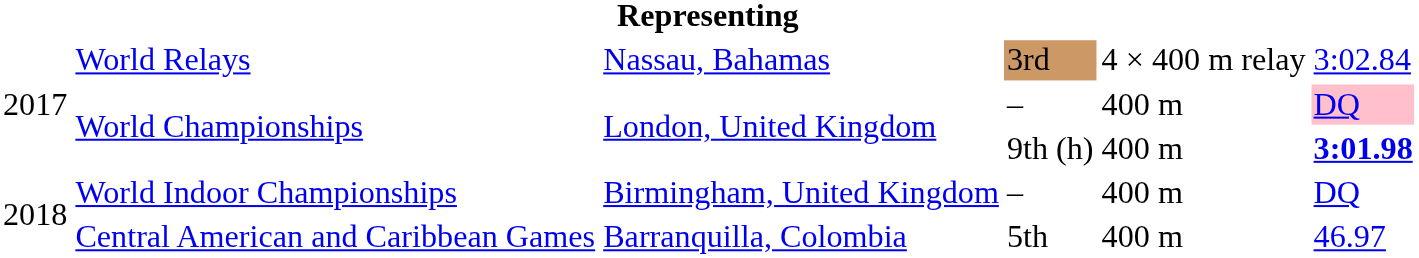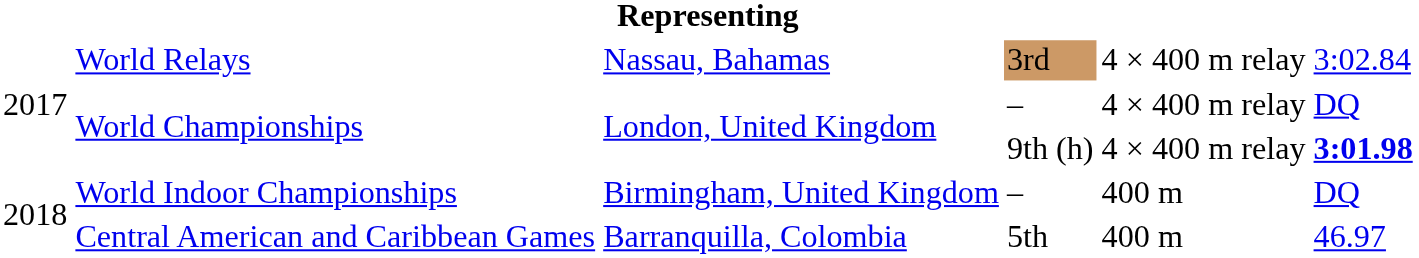 <table>
 <tr>
 <th colspan="6">Representing </th>
 </tr>
 <tr>
 <td rowspan=3>2017</td>
 <td><a href='#'>World Relays</a></td>
 <td><a href='#'>Nassau, Bahamas</a></td>
 <td bgcolor=cc9966>3rd</td>
 <td>4 × 400 m relay</td>
 <td><a href='#'>3:02.84</a></td>
 </tr>
 <tr>
 <td rowspan=2><a href='#'>World Championships</a></td>
 <td rowspan=2><a href='#'>London, United Kingdom</a></td>
 <td>–</td>
-<td>400 m</td>
-<td style="background: pink;"><a href='#'>DQ</a></td>
+<td>4 × 400 m relay</td>
+<td><a href='#'>DQ</a></td>
 </tr>
 <tr>
 <td>9th (h)</td>
-<td>400 m</td>
+<td>4 × 400 m relay</td>
 <td><strong><a href='#'>3:01.98</a></strong></td>
 </tr>
 <tr>
 <td rowspan=2>2018</td>
 <td><a href='#'>World Indoor Championships</a></td>
 <td><a href='#'>Birmingham, United Kingdom</a></td>
 <td>–</td>
 <td>400 m</td>
 <td><a href='#'>DQ</a></td>
 </tr>
 <tr>
 <td><a href='#'>Central American and Caribbean Games</a></td>
 <td><a href='#'>Barranquilla, Colombia</a></td>
 <td>5th</td>
 <td>400 m</td>
 <td><a href='#'>46.97</a></td>
 </tr>
 </table>
